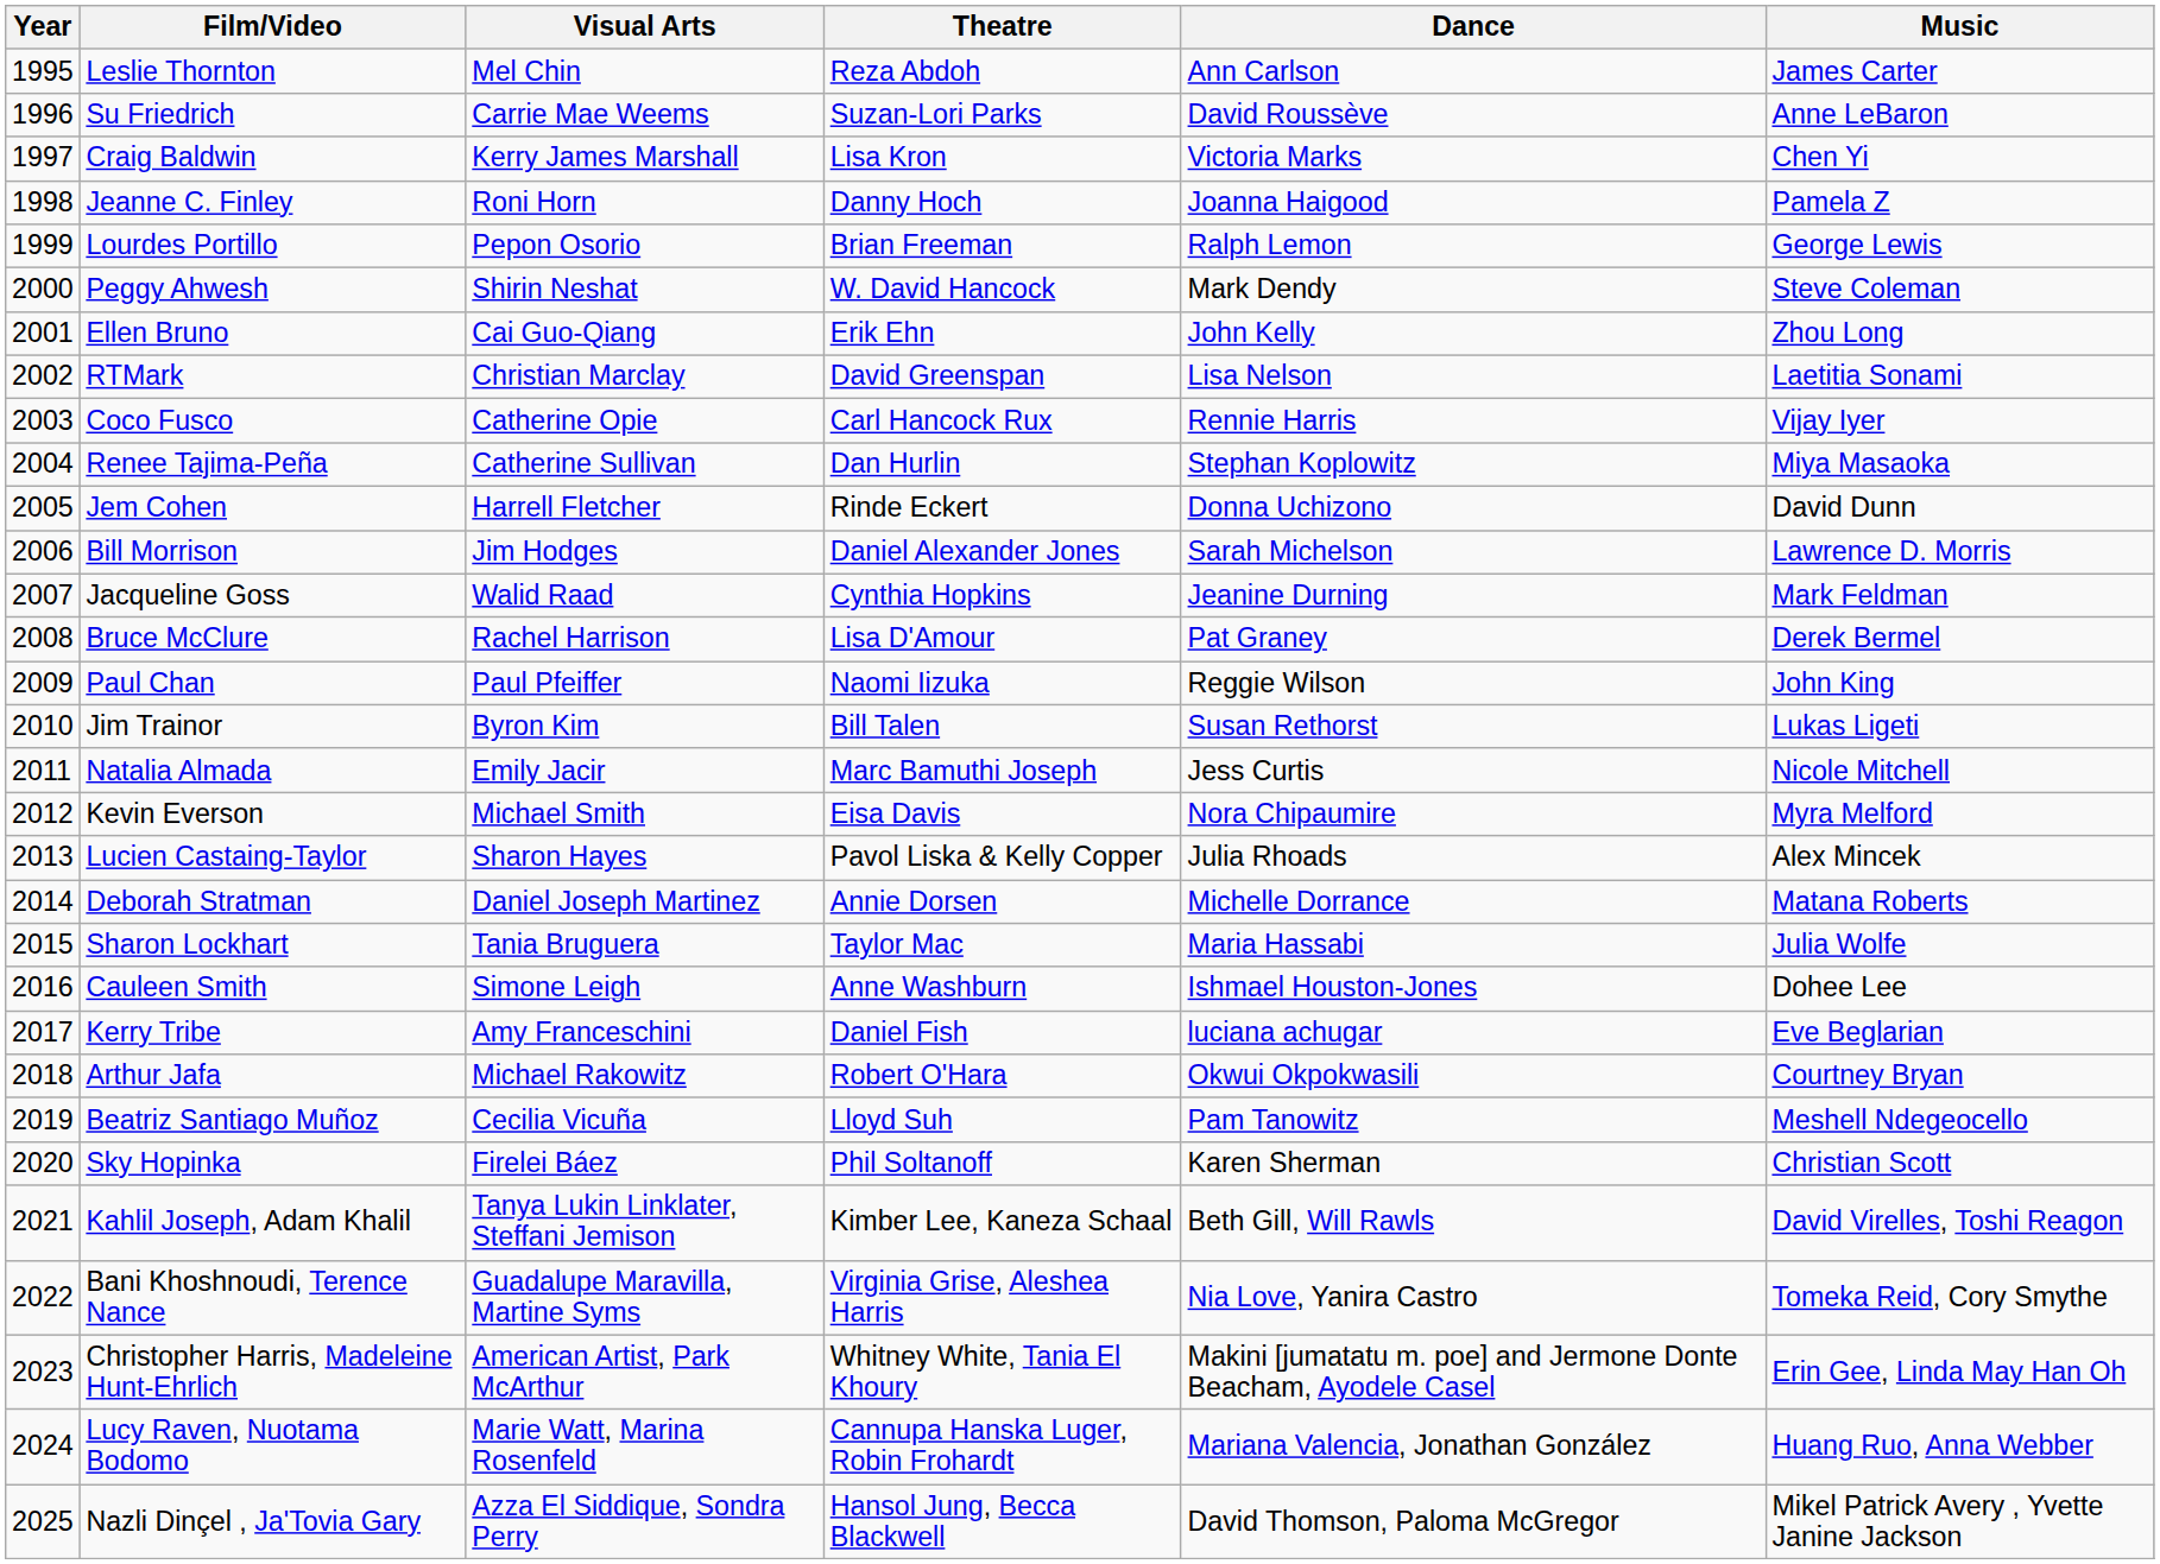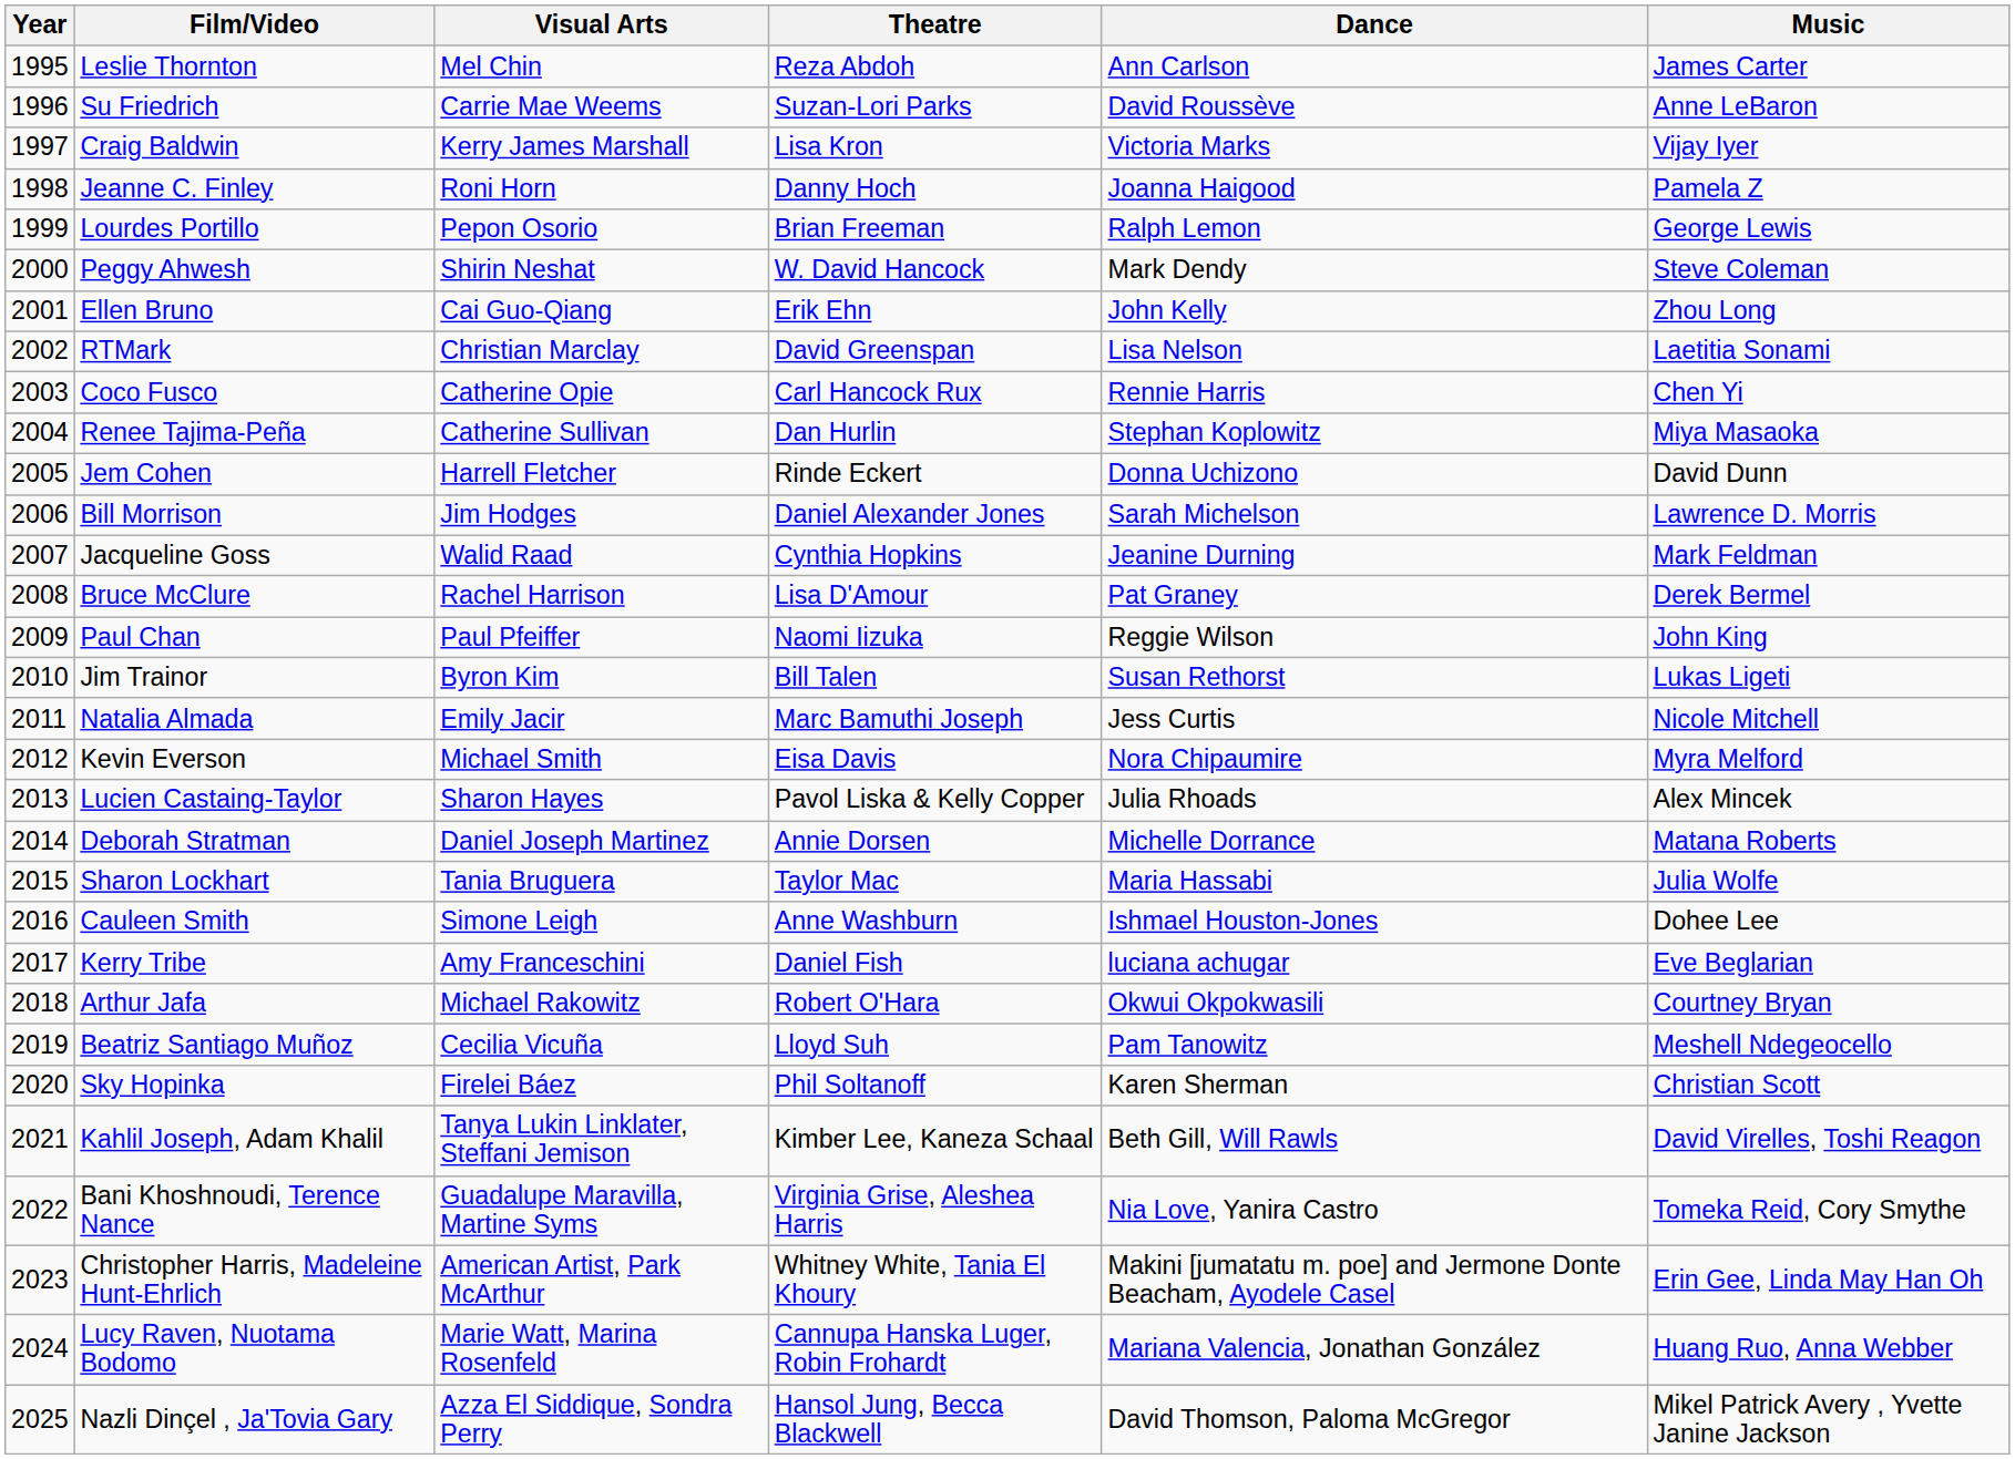 <table class="wikitable">
 <tr>
 <th>Year</th>
 <th>Film/Video</th>
 <th>Visual Arts</th>
 <th>Theatre</th>
 <th>Dance</th>
 <th>Music</th>
 </tr>
 <tr>
 <td>1995</td>
 <td><a href='#'>Leslie Thornton</a></td>
 <td><a href='#'>Mel Chin</a></td>
 <td><a href='#'>Reza Abdoh</a></td>
 <td><a href='#'>Ann Carlson</a></td>
 <td><a href='#'>James Carter</a></td>
 </tr>
 <tr>
 <td>1996</td>
 <td><a href='#'>Su Friedrich</a></td>
 <td><a href='#'>Carrie Mae Weems</a></td>
 <td><a href='#'>Suzan-Lori Parks</a></td>
 <td><a href='#'>David Roussève</a></td>
 <td><a href='#'>Anne LeBaron</a></td>
 </tr>
 <tr>
 <td>1997</td>
 <td><a href='#'>Craig Baldwin</a></td>
 <td><a href='#'>Kerry James Marshall</a></td>
 <td><a href='#'>Lisa Kron</a></td>
 <td><a href='#'>Victoria Marks</a></td>
-<td><a href='#'>Chen Yi</a></td>
+<td><a href='#'>Vijay Iyer</a></td>
 </tr>
 <tr>
 <td>1998</td>
 <td><a href='#'>Jeanne C. Finley</a></td>
 <td><a href='#'>Roni Horn</a></td>
 <td><a href='#'>Danny Hoch</a></td>
 <td><a href='#'>Joanna Haigood</a></td>
 <td><a href='#'>Pamela Z</a></td>
 </tr>
 <tr>
 <td>1999</td>
 <td><a href='#'>Lourdes Portillo</a></td>
 <td><a href='#'>Pepon Osorio</a></td>
 <td><a href='#'>Brian Freeman</a></td>
 <td><a href='#'>Ralph Lemon</a></td>
 <td><a href='#'>George Lewis</a></td>
 </tr>
 <tr>
 <td>2000</td>
 <td><a href='#'>Peggy Ahwesh</a></td>
 <td><a href='#'>Shirin Neshat</a></td>
 <td><a href='#'>W. David Hancock</a></td>
 <td>Mark Dendy</td>
 <td><a href='#'>Steve Coleman</a></td>
 </tr>
 <tr>
 <td>2001</td>
 <td><a href='#'>Ellen Bruno</a></td>
 <td><a href='#'>Cai Guo-Qiang</a></td>
 <td><a href='#'>Erik Ehn</a></td>
 <td><a href='#'>John Kelly</a></td>
 <td><a href='#'>Zhou Long</a></td>
 </tr>
 <tr>
 <td>2002</td>
 <td><a href='#'>RTMark</a></td>
 <td><a href='#'>Christian Marclay</a></td>
 <td><a href='#'>David Greenspan</a></td>
 <td><a href='#'>Lisa Nelson</a></td>
 <td><a href='#'>Laetitia Sonami</a></td>
 </tr>
 <tr>
 <td>2003</td>
 <td><a href='#'>Coco Fusco</a></td>
 <td><a href='#'>Catherine Opie</a></td>
 <td><a href='#'>Carl Hancock Rux</a></td>
 <td><a href='#'>Rennie Harris</a></td>
-<td><a href='#'>Vijay Iyer</a></td>
+<td><a href='#'>Chen Yi</a></td>
 </tr>
 <tr>
 <td>2004</td>
 <td><a href='#'>Renee Tajima-Peña</a></td>
 <td><a href='#'>Catherine Sullivan</a></td>
 <td><a href='#'>Dan Hurlin</a></td>
 <td><a href='#'>Stephan Koplowitz</a></td>
 <td><a href='#'>Miya Masaoka</a></td>
 </tr>
 <tr>
 <td>2005</td>
 <td><a href='#'>Jem Cohen</a></td>
 <td><a href='#'>Harrell Fletcher</a></td>
 <td>Rinde Eckert</td>
 <td><a href='#'>Donna Uchizono</a></td>
 <td>David Dunn</td>
 </tr>
 <tr>
 <td>2006</td>
 <td><a href='#'>Bill Morrison</a></td>
 <td><a href='#'>Jim Hodges</a></td>
 <td><a href='#'>Daniel Alexander Jones</a></td>
 <td><a href='#'>Sarah Michelson</a></td>
 <td><a href='#'>Lawrence D. Morris</a></td>
 </tr>
 <tr>
 <td>2007</td>
 <td>Jacqueline Goss</td>
 <td><a href='#'>Walid Raad</a></td>
 <td><a href='#'>Cynthia Hopkins</a></td>
 <td><a href='#'>Jeanine Durning</a></td>
 <td><a href='#'>Mark Feldman</a></td>
 </tr>
 <tr>
 <td>2008</td>
 <td><a href='#'>Bruce McClure</a></td>
 <td><a href='#'>Rachel Harrison</a></td>
 <td><a href='#'>Lisa D'Amour</a></td>
 <td><a href='#'>Pat Graney</a></td>
 <td><a href='#'>Derek Bermel</a></td>
 </tr>
 <tr>
 <td>2009</td>
 <td><a href='#'>Paul Chan</a></td>
 <td><a href='#'>Paul Pfeiffer</a></td>
 <td><a href='#'>Naomi Iizuka</a></td>
 <td>Reggie Wilson</td>
 <td><a href='#'>John King</a></td>
 </tr>
 <tr>
 <td>2010</td>
 <td>Jim Trainor</td>
 <td><a href='#'>Byron Kim</a></td>
 <td><a href='#'>Bill Talen</a></td>
 <td><a href='#'>Susan Rethorst</a></td>
 <td><a href='#'>Lukas Ligeti</a></td>
 </tr>
 <tr>
 <td>2011</td>
 <td><a href='#'>Natalia Almada</a></td>
 <td><a href='#'>Emily Jacir</a></td>
 <td><a href='#'>Marc Bamuthi Joseph</a></td>
 <td>Jess Curtis</td>
 <td><a href='#'>Nicole Mitchell</a></td>
 </tr>
 <tr>
 <td>2012</td>
 <td>Kevin Everson</td>
 <td><a href='#'>Michael Smith</a></td>
 <td><a href='#'>Eisa Davis</a></td>
 <td><a href='#'>Nora Chipaumire</a></td>
 <td><a href='#'>Myra Melford</a></td>
 </tr>
 <tr>
 <td>2013</td>
 <td><a href='#'>Lucien Castaing-Taylor</a></td>
 <td><a href='#'>Sharon Hayes</a></td>
 <td>Pavol Liska & Kelly Copper</td>
 <td>Julia Rhoads</td>
 <td>Alex Mincek</td>
 </tr>
 <tr>
 <td>2014</td>
 <td><a href='#'>Deborah Stratman</a></td>
 <td><a href='#'>Daniel Joseph Martinez</a></td>
 <td><a href='#'>Annie Dorsen</a></td>
 <td><a href='#'>Michelle Dorrance</a></td>
 <td><a href='#'>Matana Roberts</a></td>
 </tr>
 <tr>
 <td>2015</td>
 <td><a href='#'>Sharon Lockhart</a></td>
 <td><a href='#'>Tania Bruguera</a></td>
 <td><a href='#'>Taylor Mac</a></td>
 <td><a href='#'>Maria Hassabi</a></td>
 <td><a href='#'>Julia Wolfe</a></td>
 </tr>
 <tr>
 <td>2016</td>
 <td><a href='#'>Cauleen Smith</a></td>
 <td><a href='#'>Simone Leigh</a></td>
 <td><a href='#'>Anne Washburn</a></td>
 <td><a href='#'>Ishmael Houston-Jones</a></td>
 <td>Dohee Lee</td>
 </tr>
 <tr>
 <td>2017</td>
 <td><a href='#'>Kerry Tribe</a></td>
 <td><a href='#'>Amy Franceschini</a></td>
 <td><a href='#'>Daniel Fish</a></td>
 <td><a href='#'>luciana achugar</a></td>
 <td><a href='#'>Eve Beglarian</a></td>
 </tr>
 <tr>
 <td>2018</td>
 <td><a href='#'>Arthur Jafa</a></td>
 <td><a href='#'>Michael Rakowitz</a></td>
 <td><a href='#'>Robert O'Hara</a></td>
 <td><a href='#'>Okwui Okpokwasili</a></td>
 <td><a href='#'>Courtney Bryan</a></td>
 </tr>
 <tr>
 <td>2019</td>
 <td><a href='#'>Beatriz Santiago Muñoz</a></td>
 <td><a href='#'>Cecilia Vicuña</a></td>
 <td><a href='#'>Lloyd Suh</a></td>
 <td><a href='#'>Pam Tanowitz</a></td>
 <td><a href='#'>Meshell Ndegeocello</a></td>
 </tr>
 <tr>
 <td>2020</td>
 <td><a href='#'>Sky Hopinka</a></td>
 <td><a href='#'>Firelei Báez</a></td>
 <td><a href='#'>Phil Soltanoff</a></td>
 <td>Karen Sherman</td>
 <td><a href='#'>Christian Scott</a></td>
 </tr>
 <tr>
 <td>2021</td>
 <td><a href='#'>Kahlil Joseph</a>, Adam Khalil</td>
 <td><a href='#'>Tanya Lukin Linklater</a>, <a href='#'>Steffani Jemison</a></td>
 <td>Kimber Lee, Kaneza Schaal</td>
 <td>Beth Gill, <a href='#'>Will Rawls</a></td>
 <td><a href='#'>David Virelles</a>, <a href='#'>Toshi Reagon</a></td>
 </tr>
 <tr>
 <td>2022</td>
 <td>Bani Khoshnoudi, <a href='#'>Terence Nance</a></td>
 <td><a href='#'>Guadalupe Maravilla</a>, <a href='#'>Martine Syms</a></td>
 <td><a href='#'>Virginia Grise</a>, <a href='#'>Aleshea Harris</a></td>
 <td><a href='#'>Nia Love</a>, Yanira Castro</td>
 <td><a href='#'>Tomeka Reid</a>, Cory Smythe</td>
 </tr>
 <tr>
 <td>2023</td>
 <td>Christopher Harris, <a href='#'>Madeleine Hunt-Ehrlich</a></td>
 <td><a href='#'>American Artist</a>, <a href='#'>Park McArthur</a></td>
 <td>Whitney White, <a href='#'>Tania El Khoury</a></td>
 <td>Makini [jumatatu m. poe] and Jermone Donte Beacham, <a href='#'>Ayodele Casel</a></td>
 <td><a href='#'>Erin Gee</a>, <a href='#'>Linda May Han Oh</a></td>
 </tr>
 <tr>
 <td>2024</td>
 <td><a href='#'>Lucy Raven</a>, <a href='#'>Nuotama Bodomo</a></td>
 <td><a href='#'>Marie Watt</a>, <a href='#'>Marina Rosenfeld</a></td>
 <td><a href='#'>Cannupa Hanska Luger</a>, <a href='#'>Robin Frohardt</a></td>
 <td><a href='#'>Mariana Valencia</a>, Jonathan González</td>
 <td><a href='#'>Huang Ruo</a>, <a href='#'>Anna Webber</a></td>
 </tr>
 <tr>
 <td>2025</td>
 <td>Nazli Dinçel , <a href='#'>Ja'Tovia Gary</a></td>
 <td><a href='#'>Azza El Siddique</a>, <a href='#'>Sondra Perry</a></td>
 <td><a href='#'>Hansol Jung</a>, <a href='#'>Becca Blackwell</a></td>
 <td>David Thomson, Paloma McGregor</td>
 <td>Mikel Patrick Avery , Yvette Janine Jackson</td>
 </tr>
 <tr>
 </tr>
 </table>
